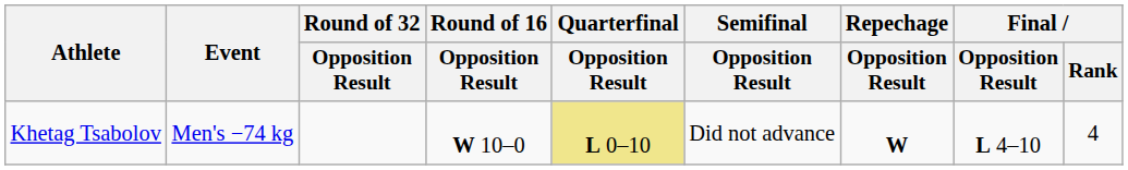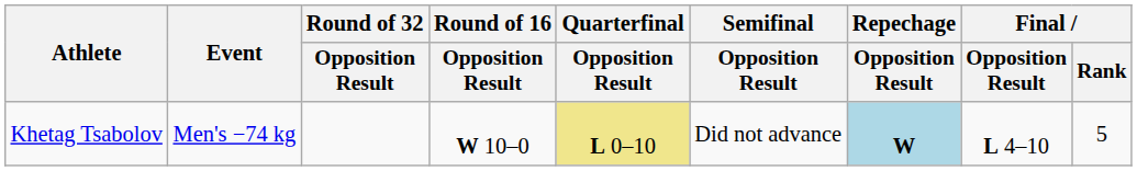 <table class="wikitable" style="font-size:90%">
 <tr>
 <th rowspan=2>Athlete</th>
 <th rowspan=2>Event</th>
 <th>Round of 32</th>
 <th>Round of 16</th>
 <th>Quarterfinal</th>
 <th>Semifinal</th>
 <th>Repechage</th>
 <th colspan=2>Final / </th>
 </tr>
 <tr style="font-size: 95%">
 <th>Opposition<br>Result</th>
 <th>Opposition<br>Result</th>
 <th>Opposition<br>Result</th>
 <th>Opposition<br>Result</th>
 <th>Opposition<br>Result</th>
 <th>Opposition<br>Result</th>
 <th>Rank</th>
 </tr>
 <tr align=center>
 <td align=left><a href='#'>Khetag Tsabolov</a></td>
 <td align=left><a href='#'>Men's −74 kg</a></td>
 <td></td>
 <td><br><strong>W</strong> 10–0</td>
 <td style="background: khaki;"><br><strong>L</strong> 0–10</td>
 <td>Did not advance</td>
-<td><br><strong>W</strong> </td>
+<td style="background: lightblue;"><br><strong>W</strong> </td>
 <td><br><strong>L</strong> 4–10</td>
-<td>4</td>
+<td>5</td>
 </tr>
 </table>
